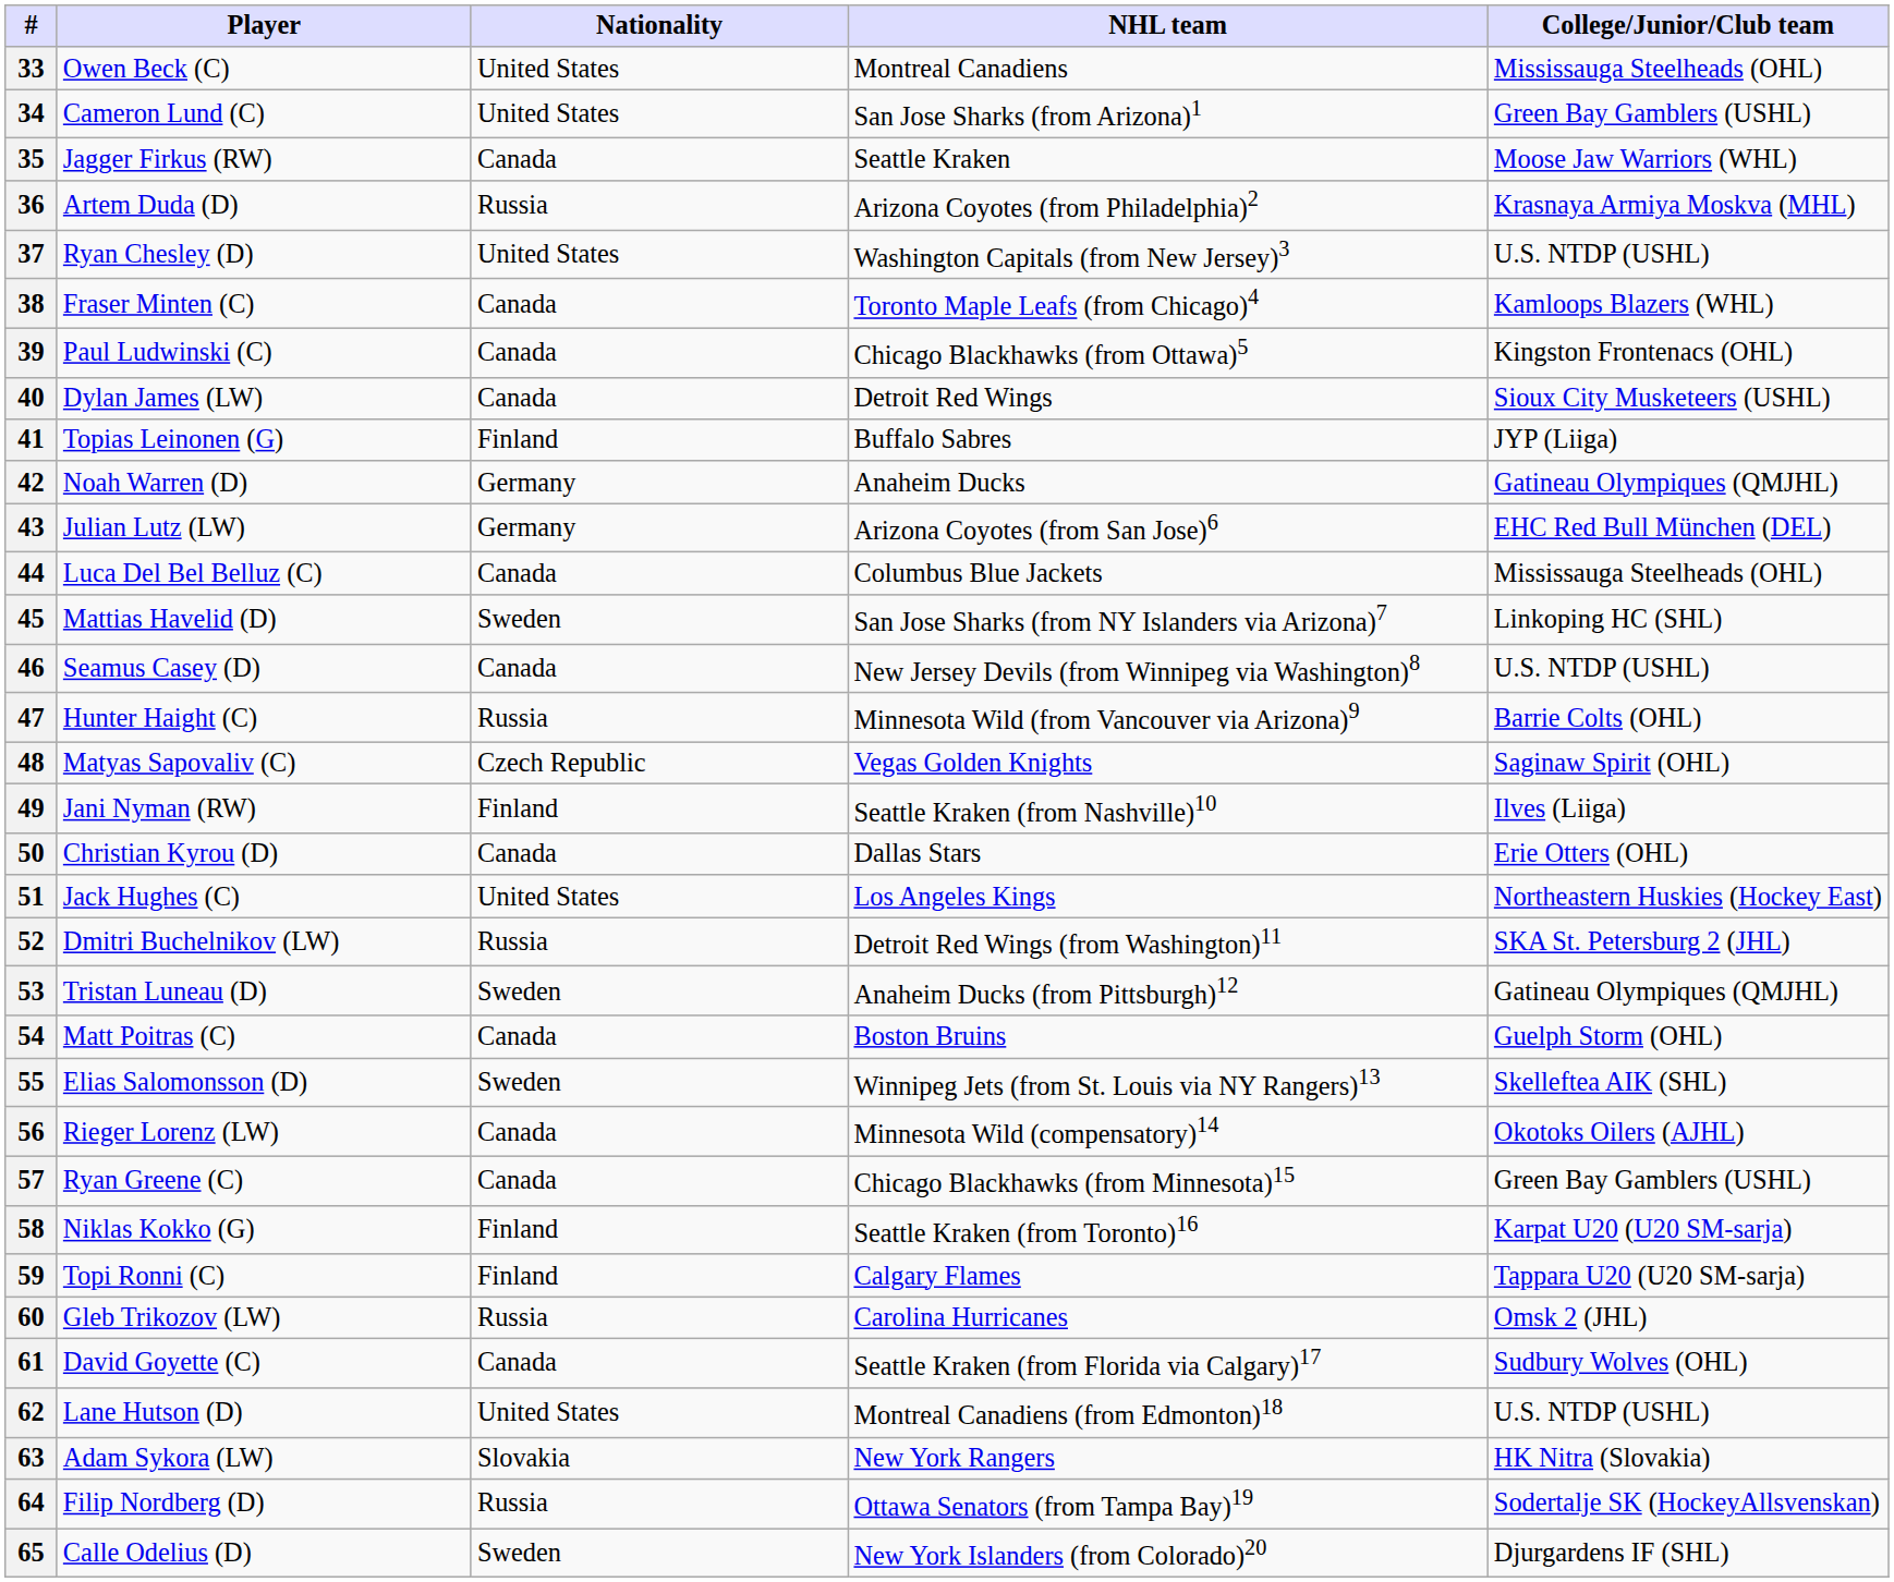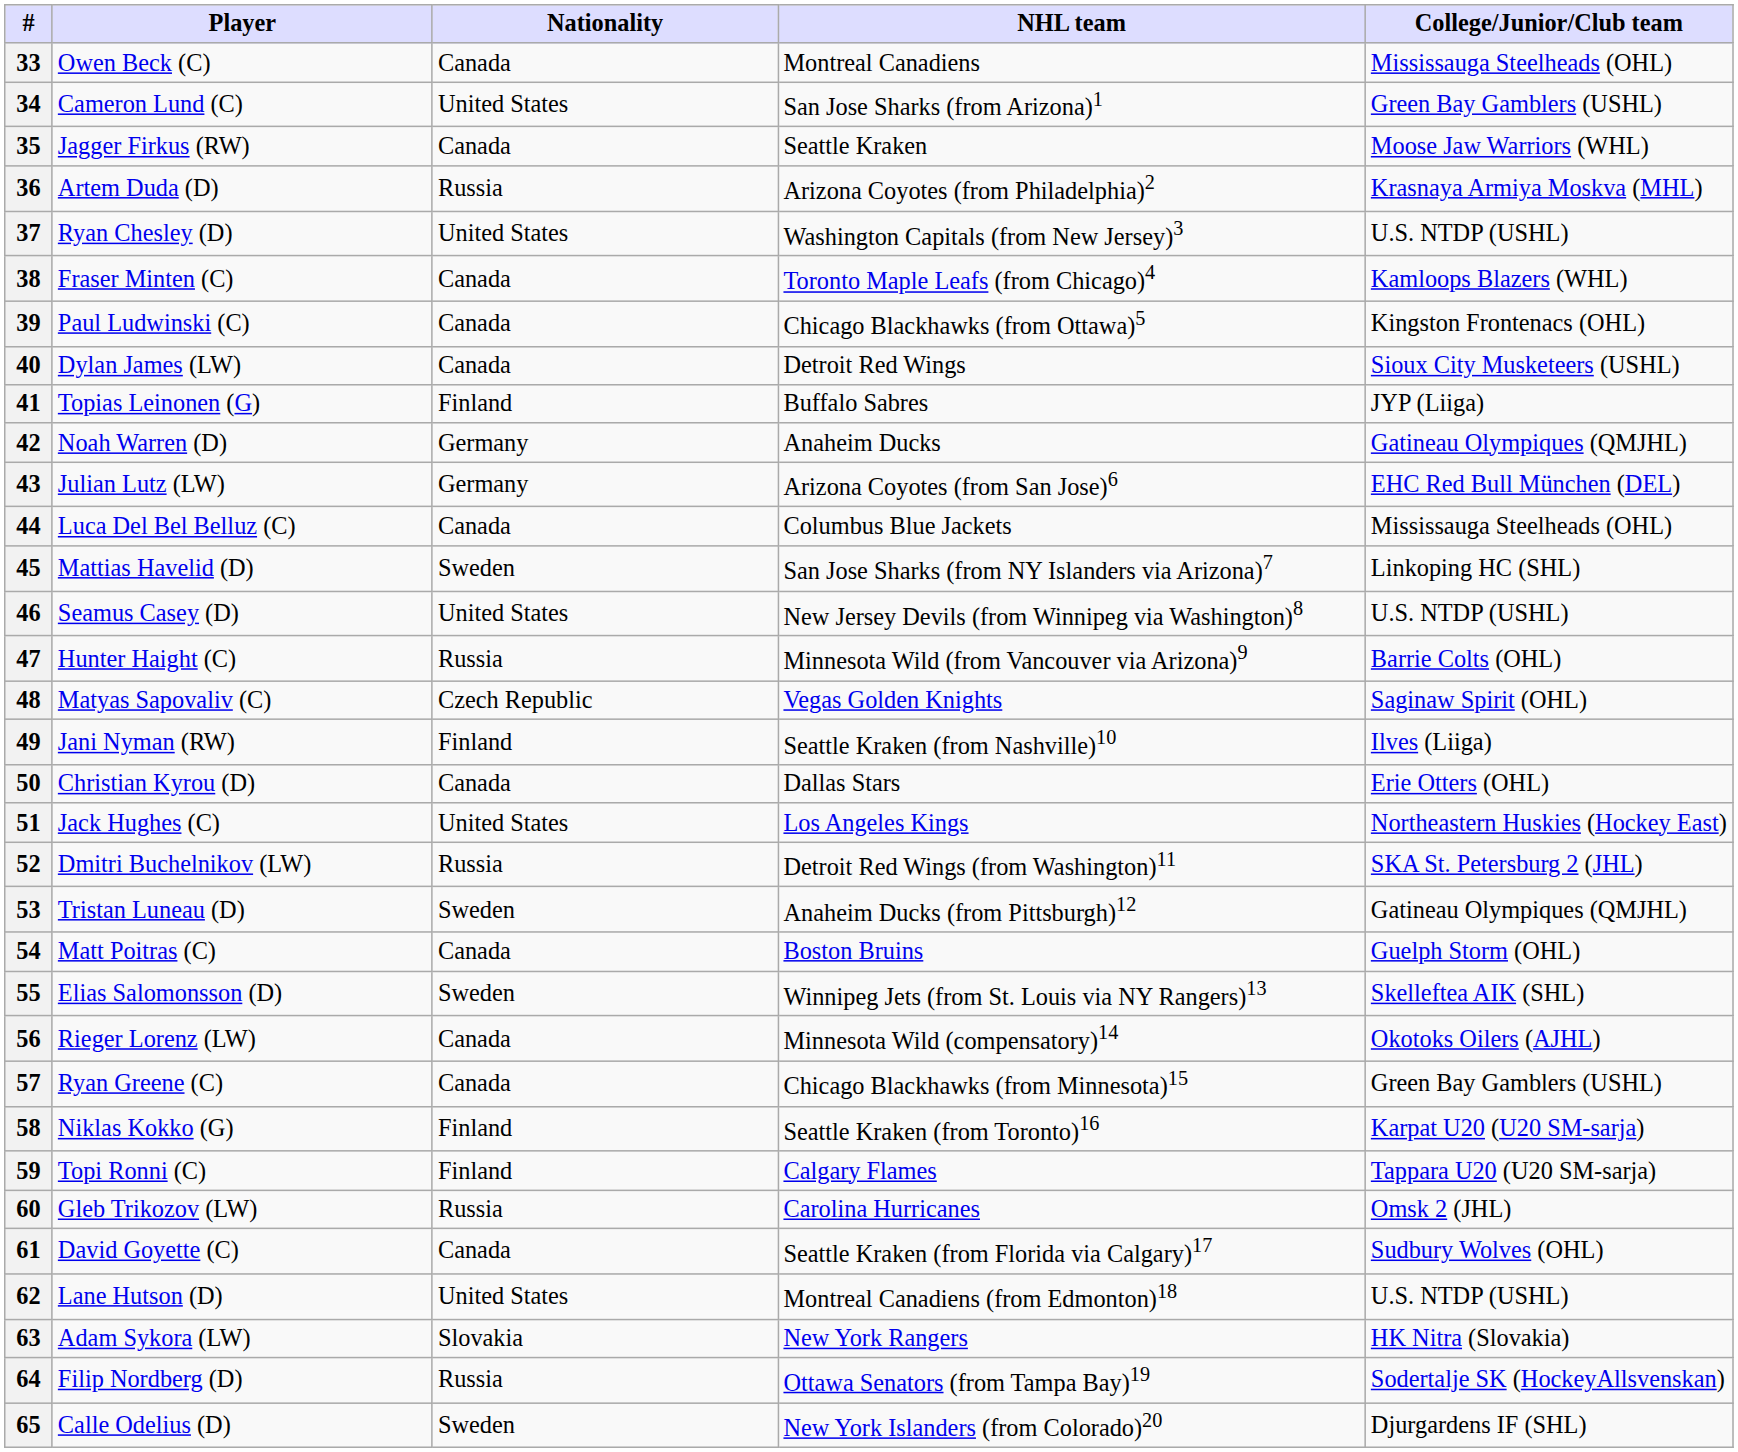 <table class="wikitable">
 <tr>
 <th style="background:#ddf; width:2.75%;">#</th>
 <th style="background:#ddf; width:22.0%;">Player</th>
 <th style="background:#ddf; width:20.0%;">Nationality</th>
 <th style="background:#ddf; width:34.0%;">NHL team</th>
 <th style="background:#ddf; width:100.0%;">College/Junior/Club team</th>
 </tr>
 <tr>
 <th>33</th>
 <td><a href='#'>Owen Beck</a> (C)</td>
-<td> United States</td>
+<td> Canada</td>
 <td>Montreal Canadiens</td>
 <td><a href='#'>Mississauga Steelheads</a> (OHL)</td>
 </tr>
 <tr>
 <th>34</th>
 <td><a href='#'>Cameron Lund</a> (C)</td>
 <td> United States</td>
 <td>San Jose Sharks (from Arizona)<sup>1</sup></td>
 <td><a href='#'>Green Bay Gamblers</a> (USHL)</td>
 </tr>
 <tr>
 <th>35</th>
 <td><a href='#'>Jagger Firkus</a> (RW)</td>
 <td> Canada</td>
 <td>Seattle Kraken</td>
 <td><a href='#'>Moose Jaw Warriors</a> (WHL)</td>
 </tr>
 <tr>
 <th>36</th>
 <td><a href='#'>Artem Duda</a> (D)</td>
 <td> Russia</td>
 <td>Arizona Coyotes (from Philadelphia)<sup>2</sup></td>
 <td><a href='#'>Krasnaya Armiya Moskva</a> (<a href='#'>MHL</a>)</td>
 </tr>
 <tr>
 <th>37</th>
 <td><a href='#'>Ryan Chesley</a> (D)</td>
 <td> United States</td>
 <td>Washington Capitals (from New Jersey)<sup>3</sup></td>
 <td>U.S. NTDP (USHL)</td>
 </tr>
 <tr>
 <th>38</th>
 <td><a href='#'>Fraser Minten</a> (C)</td>
 <td> Canada</td>
 <td><a href='#'>Toronto Maple Leafs</a> (from Chicago)<sup>4</sup></td>
 <td><a href='#'>Kamloops Blazers</a> (WHL)</td>
 </tr>
 <tr>
 <th>39</th>
 <td><a href='#'>Paul Ludwinski</a> (C)</td>
 <td> Canada</td>
 <td>Chicago Blackhawks (from Ottawa)<sup>5</sup></td>
 <td>Kingston Frontenacs (OHL)</td>
 </tr>
 <tr>
 <th>40</th>
 <td><a href='#'>Dylan James</a> (LW)</td>
 <td> Canada</td>
 <td>Detroit Red Wings</td>
 <td><a href='#'>Sioux City Musketeers</a> (USHL)</td>
 </tr>
 <tr>
 <th>41</th>
 <td><a href='#'>Topias Leinonen</a> (<a href='#'>G</a>)</td>
 <td> Finland</td>
 <td>Buffalo Sabres</td>
 <td>JYP (Liiga)</td>
 </tr>
 <tr>
 <th>42</th>
 <td><a href='#'>Noah Warren</a> (D)</td>
 <td> Germany</td>
 <td>Anaheim Ducks</td>
 <td><a href='#'>Gatineau Olympiques</a> (QMJHL)</td>
 </tr>
 <tr>
 <th>43</th>
 <td><a href='#'>Julian Lutz</a> (LW)</td>
 <td> Germany</td>
 <td>Arizona Coyotes (from San Jose)<sup>6</sup></td>
 <td><a href='#'>EHC Red Bull München</a> (<a href='#'>DEL</a>)</td>
 </tr>
 <tr>
 <th>44</th>
 <td><a href='#'>Luca Del Bel Belluz</a> (C)</td>
 <td> Canada</td>
 <td>Columbus Blue Jackets</td>
 <td>Mississauga Steelheads (OHL)</td>
 </tr>
 <tr>
 <th>45</th>
 <td><a href='#'>Mattias Havelid</a> (D)</td>
 <td> Sweden</td>
 <td>San Jose Sharks (from NY Islanders via Arizona)<sup>7</sup></td>
 <td>Linkoping HC (SHL)</td>
 </tr>
 <tr>
 <th>46</th>
 <td><a href='#'>Seamus Casey</a> (D)</td>
-<td> Canada</td>
+<td> United States</td>
 <td>New Jersey Devils (from Winnipeg via Washington)<sup>8</sup></td>
 <td>U.S. NTDP (USHL)</td>
 </tr>
 <tr>
 <th>47</th>
 <td><a href='#'>Hunter Haight</a> (C)</td>
 <td> Russia</td>
 <td>Minnesota Wild (from Vancouver via Arizona)<sup>9</sup></td>
 <td><a href='#'>Barrie Colts</a> (OHL)</td>
 </tr>
 <tr>
 <th>48</th>
 <td><a href='#'>Matyas Sapovaliv</a> (C)</td>
 <td> Czech Republic</td>
 <td><a href='#'>Vegas Golden Knights</a></td>
 <td><a href='#'>Saginaw Spirit</a> (OHL)</td>
 </tr>
 <tr>
 <th>49</th>
 <td><a href='#'>Jani Nyman</a> (RW)</td>
 <td> Finland</td>
 <td>Seattle Kraken (from Nashville)<sup>10</sup></td>
 <td><a href='#'>Ilves</a> (Liiga)</td>
 </tr>
 <tr>
 <th>50</th>
 <td><a href='#'>Christian Kyrou</a> (D)</td>
 <td> Canada</td>
 <td>Dallas Stars</td>
 <td><a href='#'>Erie Otters</a> (OHL)</td>
 </tr>
 <tr>
 <th>51</th>
 <td><a href='#'>Jack Hughes</a> (C)</td>
 <td> United States</td>
 <td><a href='#'>Los Angeles Kings</a></td>
 <td><a href='#'>Northeastern Huskies</a> (<a href='#'>Hockey East</a>)</td>
 </tr>
 <tr>
 <th>52</th>
 <td><a href='#'>Dmitri Buchelnikov</a> (LW)</td>
 <td> Russia</td>
 <td>Detroit Red Wings (from Washington)<sup>11</sup></td>
 <td><a href='#'>SKA St. Petersburg 2</a> (<a href='#'>JHL</a>)</td>
 </tr>
 <tr>
 <th>53</th>
 <td><a href='#'>Tristan Luneau</a> (D)</td>
 <td> Sweden</td>
 <td>Anaheim Ducks (from Pittsburgh)<sup>12</sup></td>
 <td>Gatineau Olympiques (QMJHL)</td>
 </tr>
 <tr>
 <th>54</th>
 <td><a href='#'>Matt Poitras</a> (C)</td>
 <td> Canada</td>
 <td><a href='#'>Boston Bruins</a></td>
 <td><a href='#'>Guelph Storm</a> (OHL)</td>
 </tr>
 <tr>
 <th>55</th>
 <td><a href='#'>Elias Salomonsson</a> (D)</td>
 <td> Sweden</td>
 <td>Winnipeg Jets (from St. Louis via NY Rangers)<sup>13</sup></td>
 <td><a href='#'>Skelleftea AIK</a> (SHL)</td>
 </tr>
 <tr>
 <th>56</th>
 <td><a href='#'>Rieger Lorenz</a> (LW)</td>
 <td> Canada</td>
 <td>Minnesota Wild (compensatory)<sup>14</sup></td>
 <td><a href='#'>Okotoks Oilers</a> (<a href='#'>AJHL</a>)</td>
 </tr>
 <tr>
 <th>57</th>
 <td><a href='#'>Ryan Greene</a> (C)</td>
 <td> Canada</td>
 <td>Chicago Blackhawks (from Minnesota)<sup>15</sup></td>
 <td>Green Bay Gamblers (USHL)</td>
 </tr>
 <tr>
 <th>58</th>
 <td><a href='#'>Niklas Kokko</a> (G)</td>
 <td> Finland</td>
 <td>Seattle Kraken (from Toronto)<sup>16</sup></td>
 <td><a href='#'>Karpat U20</a> (<a href='#'>U20 SM-sarja</a>)</td>
 </tr>
 <tr>
 <th>59</th>
 <td><a href='#'>Topi Ronni</a> (C)</td>
 <td> Finland</td>
 <td><a href='#'>Calgary Flames</a></td>
 <td><a href='#'>Tappara U20</a> (U20 SM-sarja)</td>
 </tr>
 <tr>
 <th>60</th>
 <td><a href='#'>Gleb Trikozov</a> (LW)</td>
 <td> Russia</td>
 <td><a href='#'>Carolina Hurricanes</a></td>
 <td><a href='#'>Omsk 2</a> (JHL)</td>
 </tr>
 <tr>
 <th>61</th>
 <td><a href='#'>David Goyette</a> (C)</td>
 <td> Canada</td>
 <td>Seattle Kraken (from Florida via Calgary)<sup>17</sup></td>
 <td><a href='#'>Sudbury Wolves</a> (OHL)</td>
 </tr>
 <tr>
 <th>62</th>
 <td><a href='#'>Lane Hutson</a> (D)</td>
 <td> United States</td>
 <td>Montreal Canadiens (from Edmonton)<sup>18</sup></td>
 <td>U.S. NTDP (USHL)</td>
 </tr>
 <tr>
 <th>63</th>
 <td><a href='#'>Adam Sykora</a> (LW)</td>
 <td> Slovakia</td>
 <td><a href='#'>New York Rangers</a></td>
 <td><a href='#'>HK Nitra</a> (Slovakia)</td>
 </tr>
 <tr>
 <th>64</th>
 <td><a href='#'>Filip Nordberg</a> (D)</td>
 <td> Russia</td>
 <td><a href='#'>Ottawa Senators</a> (from Tampa Bay)<sup>19</sup></td>
 <td><a href='#'>Sodertalje SK</a> (<a href='#'>HockeyAllsvenskan</a>)</td>
 </tr>
 <tr>
 <th>65</th>
 <td><a href='#'>Calle Odelius</a> (D)</td>
 <td> Sweden</td>
 <td><a href='#'>New York Islanders</a> (from Colorado)<sup>20</sup></td>
 <td>Djurgardens IF (SHL)</td>
 </tr>
 </table>
